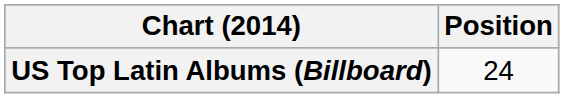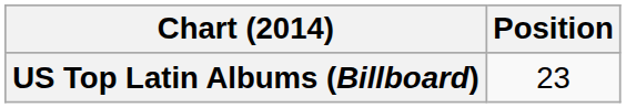 <table class="wikitable plainrowheaders" style="text-align:center">
 <tr>
 <th scope="col">Chart (2014)</th>
 <th scope="col">Position</th>
 </tr>
 <tr>
 <th scope="row">US Top Latin Albums (<em>Billboard</em>)</th>
-<td>24</td>
+<td>23</td>
 </tr>
 </table>
